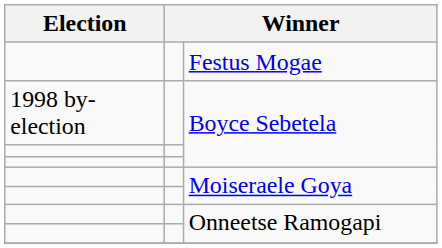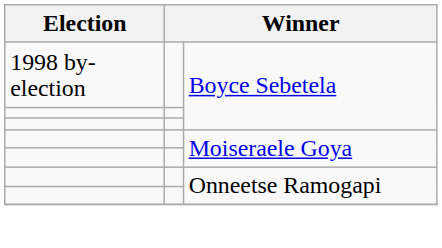 <table class=wikitable>
 <tr>
 <th width=100>Election</th>
 <th width=175 colspan=2>Winner</th>
-</tr>
-<tr>
-<td></td>
-<td width=5 bgcolor=></td>
-<td><a href='#'>Festus Mogae</a></td>
 </tr>
 <tr>
 <td>1998 by-election</td>
 <td width=5 bgcolor=></td>
 <td rowspan=3><a href='#'>Boyce Sebetela</a></td>
 </tr>
 <tr>
 <td></td>
 <td width=5 bgcolor=></td>
 </tr>
 <tr>
 <td></td>
 <td width=5 bgcolor=></td>
 </tr>
 <tr>
 <td></td>
 <td width=5 bgcolor=></td>
 <td rowspan=2><a href='#'>Moiseraele Goya</a></td>
 </tr>
 <tr>
 <td></td>
 <td bgcolor=></td>
 </tr>
 <tr>
 <td></td>
 <td bgcolor=></td>
 <td rowspan=2>Onneetse Ramogapi</td>
 </tr>
 <tr>
 <td></td>
 <td width=5 bgcolor=></td>
 </tr>
 <tr>
 </tr>
 </table>
